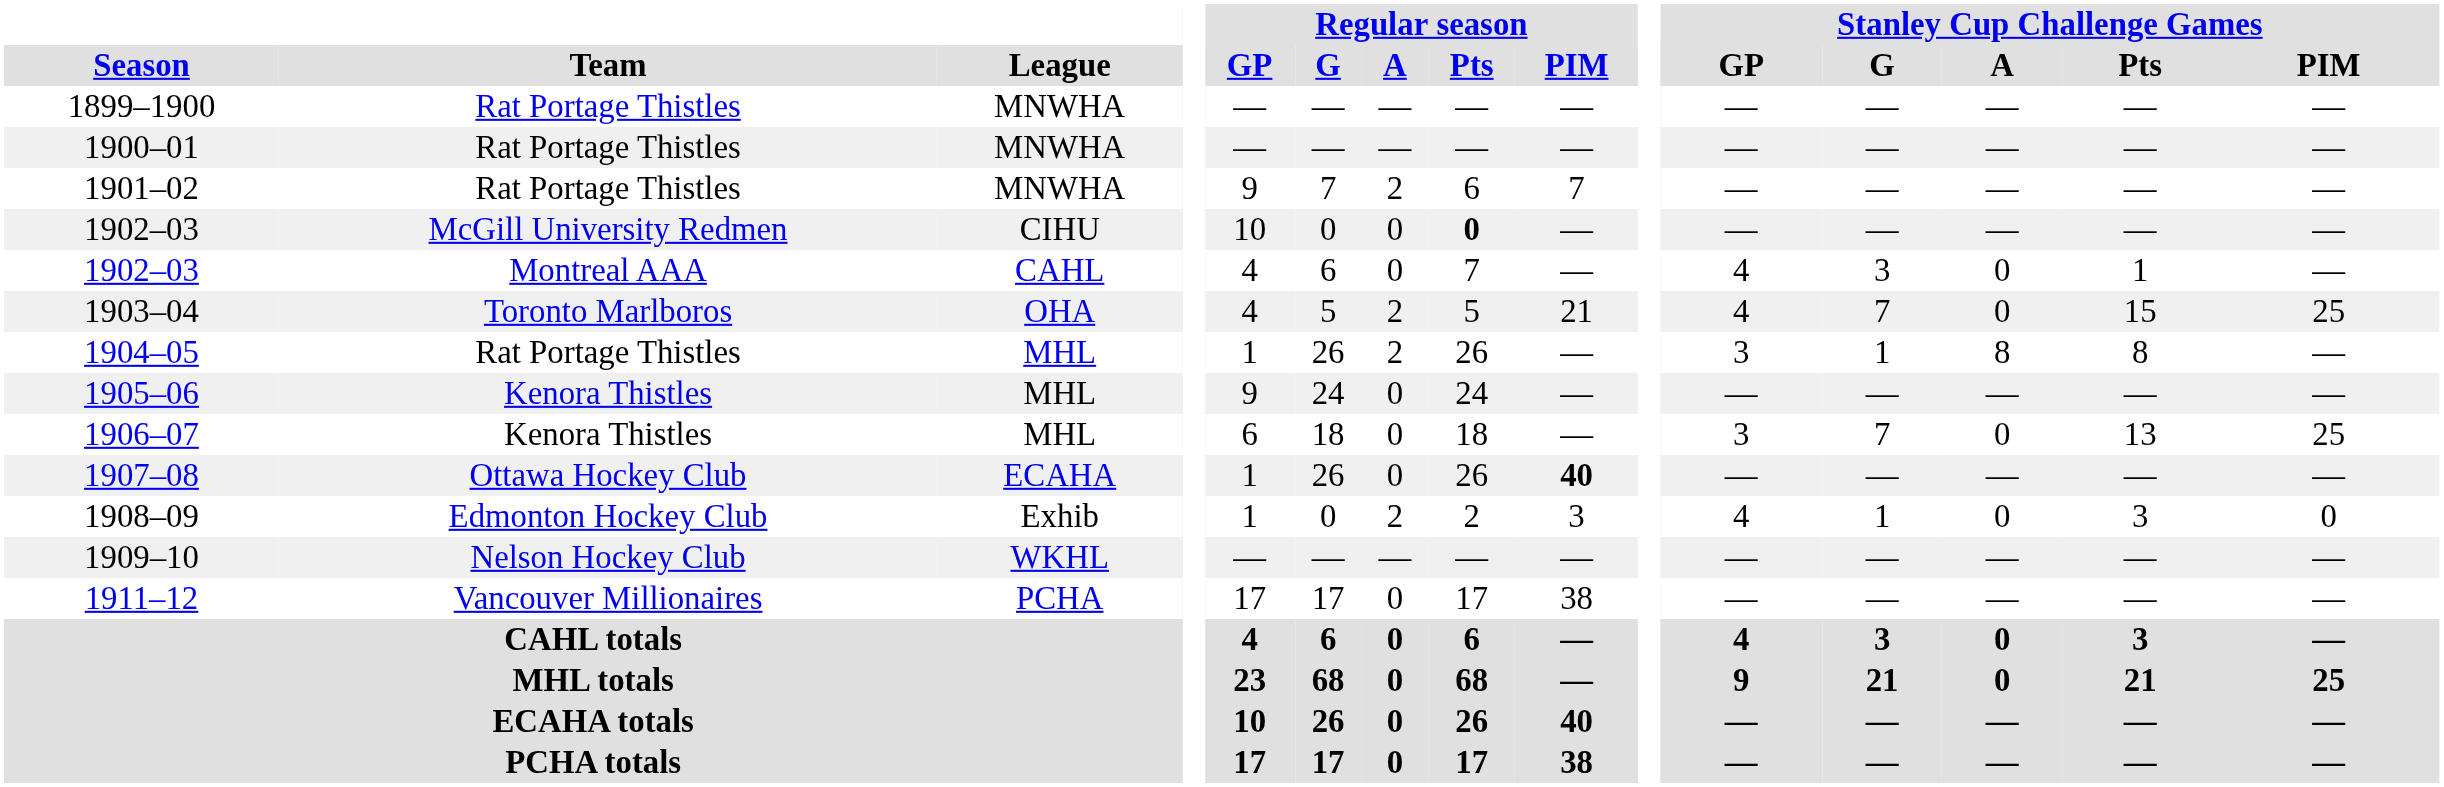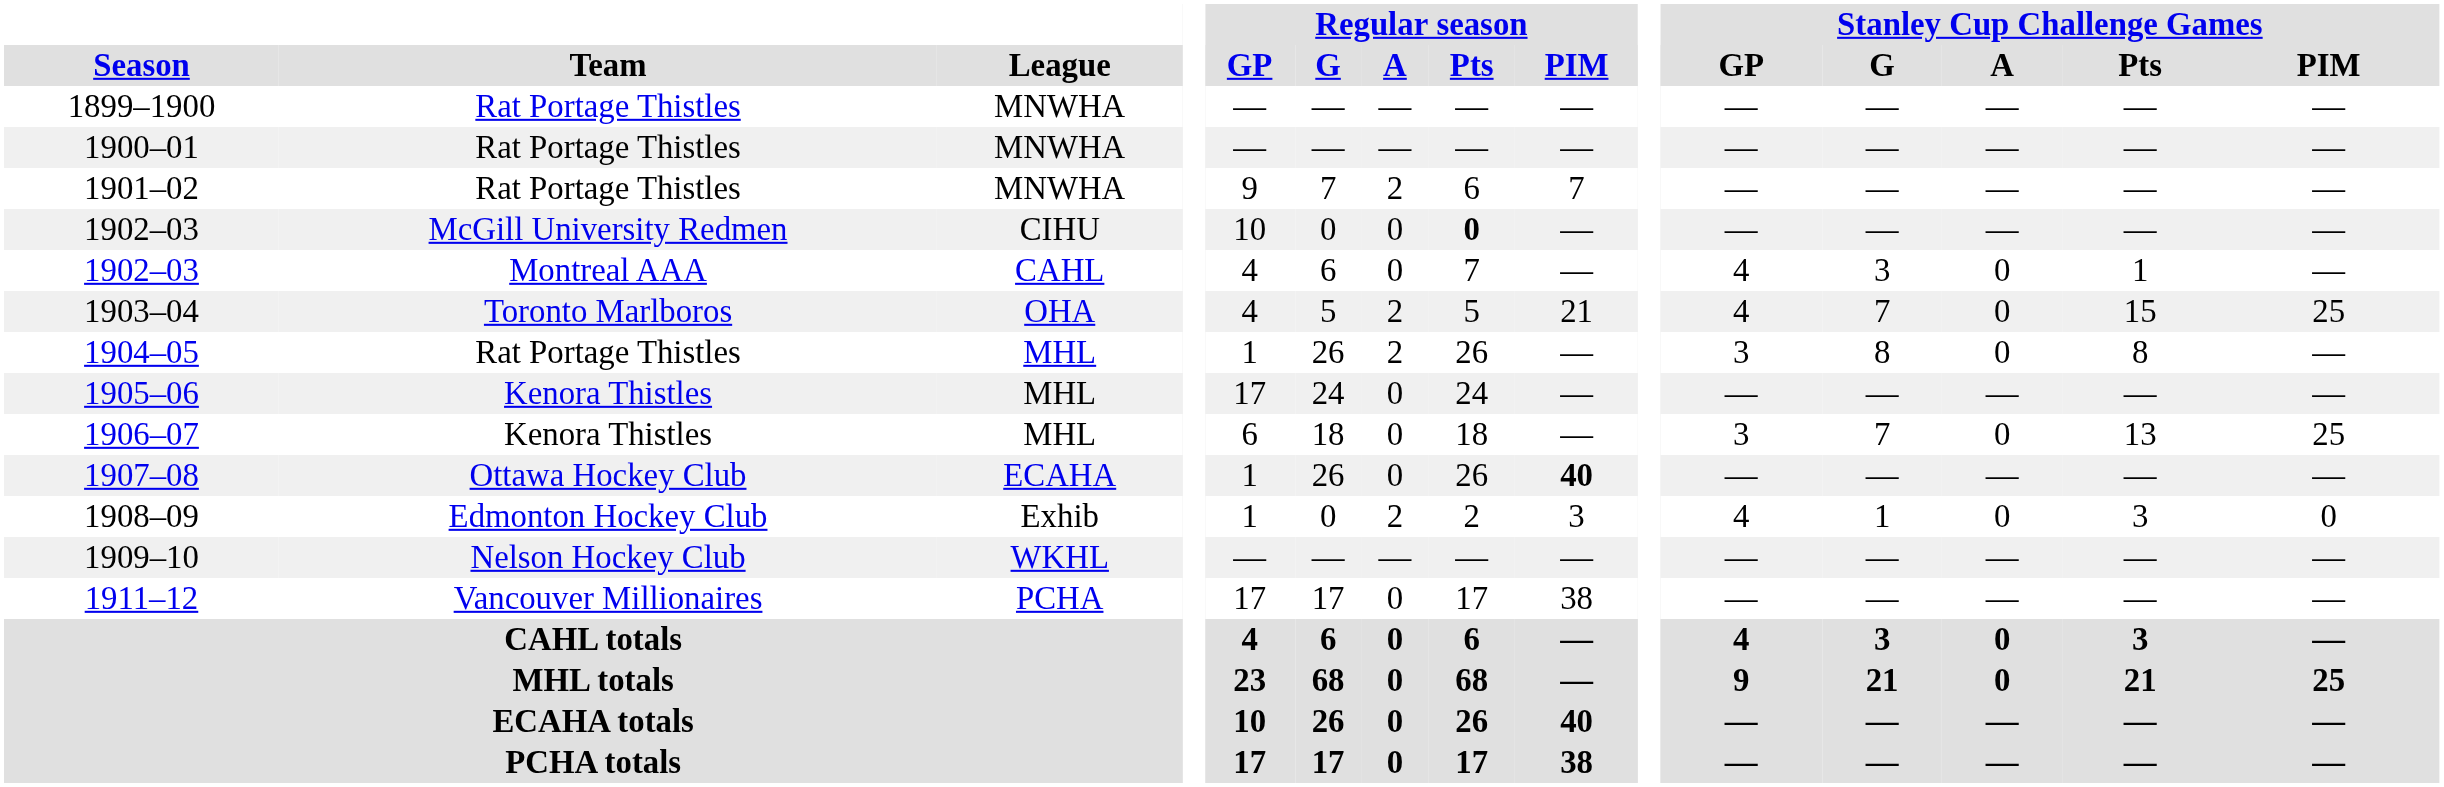 <table BORDER="0" CELLPADDING="1" CELLSPACING="0" width="75%" style="text-align:center">
 <tr bgcolor="#e0e0e0">
 <th colspan="3" bgcolor="#ffffff"> </th>
 <th rowspan="99" bgcolor="#ffffff"> </th>
 <th colspan="5"><a href='#'>Regular season</a></th>
 <th rowspan="99" bgcolor="#ffffff"> </th>
 <th colspan="5"><a href='#'>Stanley Cup Challenge Games</a></th>
 </tr>
 <tr bgcolor="#e0e0e0">
 <th><a href='#'>Season</a></th>
 <th>Team</th>
 <th>League</th>
 <th><a href='#'>GP</a></th>
 <th><a href='#'>G</a></th>
 <th><a href='#'>A</a></th>
 <th><a href='#'>Pts</a></th>
 <th><a href='#'>PIM</a></th>
 <th>GP</th>
 <th>G</th>
 <th>A</th>
 <th>Pts</th>
 <th>PIM</th>
 </tr>
 <tr>
 <td>1899–1900</td>
 <td><a href='#'>Rat Portage Thistles</a></td>
 <td>MNWHA</td>
 <td>—</td>
 <td>—</td>
 <td>—</td>
 <td>—</td>
 <td>—</td>
 <td>—</td>
 <td>—</td>
 <td>—</td>
 <td>—</td>
 <td>—</td>
 </tr>
 <tr bgcolor="#f0f0f0">
 <td>1900–01</td>
 <td>Rat Portage Thistles</td>
 <td>MNWHA</td>
 <td>—</td>
 <td>—</td>
 <td>—</td>
 <td>—</td>
 <td>—</td>
 <td>—</td>
 <td>—</td>
 <td>—</td>
 <td>—</td>
 <td>—</td>
 </tr>
 <tr>
 <td>1901–02</td>
 <td>Rat Portage Thistles</td>
 <td>MNWHA</td>
 <td>9</td>
 <td>7</td>
 <td>2</td>
 <td>6</td>
 <td>7</td>
 <td>—</td>
 <td>—</td>
 <td>—</td>
 <td>—</td>
 <td>—</td>
 </tr>
 <tr bgcolor="#f0f0f0">
 <td>1902–03</td>
 <td><a href='#'>McGill University Redmen</a></td>
 <td>CIHU</td>
 <td>10</td>
 <td>0</td>
 <td>0</td>
 <td><strong>0</strong></td>
 <td>—</td>
 <td>—</td>
 <td>—</td>
 <td>—</td>
 <td>—</td>
 <td>—</td>
 </tr>
 <tr>
 <td><a href='#'>1902–03</a></td>
 <td><a href='#'>Montreal AAA</a></td>
 <td><a href='#'>CAHL</a></td>
 <td>4</td>
 <td>6</td>
 <td>0</td>
 <td>7</td>
 <td>—</td>
 <td>4</td>
 <td>3</td>
 <td>0</td>
 <td>1</td>
 <td>—</td>
 </tr>
 <tr bgcolor="#f0f0f0">
 <td>1903–04</td>
 <td><a href='#'>Toronto Marlboros</a></td>
 <td><a href='#'>OHA</a></td>
 <td>4</td>
 <td>5</td>
 <td>2</td>
 <td>5</td>
 <td>21</td>
 <td>4</td>
 <td>7</td>
 <td>0</td>
 <td>15</td>
 <td>25</td>
 </tr>
 <tr>
 <td><a href='#'>1904–05</a></td>
 <td>Rat Portage Thistles</td>
 <td><a href='#'>MHL</a></td>
 <td>1</td>
 <td>26</td>
 <td>2</td>
 <td>26</td>
 <td>—</td>
 <td>3</td>
-<td>1</td>
 <td>8</td>
+<td>0</td>
 <td>8</td>
 <td>—</td>
 </tr>
 <tr bgcolor="#f0f0f0">
 <td><a href='#'>1905–06</a></td>
 <td><a href='#'>Kenora Thistles</a></td>
 <td>MHL</td>
-<td>9</td>
+<td>17</td>
 <td>24</td>
 <td>0</td>
 <td>24</td>
 <td>—</td>
 <td>—</td>
 <td>—</td>
 <td>—</td>
 <td>—</td>
 <td>—</td>
 </tr>
 <tr>
 <td><a href='#'>1906–07</a></td>
 <td>Kenora Thistles</td>
 <td>MHL</td>
 <td>6</td>
 <td>18</td>
 <td>0</td>
 <td>18</td>
 <td>—</td>
 <td>3</td>
 <td>7</td>
 <td>0</td>
 <td>13</td>
 <td>25</td>
 </tr>
 <tr bgcolor="#f0f0f0">
 <td><a href='#'>1907–08</a></td>
 <td><a href='#'>Ottawa Hockey Club</a></td>
 <td><a href='#'>ECAHA</a></td>
 <td>1</td>
 <td>26</td>
 <td>0</td>
 <td>26</td>
 <td><strong>40</strong></td>
 <td>—</td>
 <td>—</td>
 <td>—</td>
 <td>—</td>
 <td>—</td>
 </tr>
 <tr>
 <td>1908–09</td>
 <td><a href='#'>Edmonton Hockey Club</a></td>
 <td>Exhib</td>
 <td>1</td>
 <td>0</td>
 <td>2</td>
 <td>2</td>
 <td>3</td>
 <td>4</td>
 <td>1</td>
 <td>0</td>
 <td>3</td>
 <td>0</td>
 </tr>
 <tr bgcolor="#f0f0f0">
 <td>1909–10</td>
 <td><a href='#'>Nelson Hockey Club</a></td>
 <td><a href='#'>WKHL</a></td>
 <td>—</td>
 <td>—</td>
 <td>—</td>
 <td>—</td>
 <td>—</td>
 <td>—</td>
 <td>—</td>
 <td>—</td>
 <td>—</td>
 <td>—</td>
 </tr>
 <tr>
 <td><a href='#'>1911–12</a></td>
 <td><a href='#'>Vancouver Millionaires</a></td>
 <td><a href='#'>PCHA</a></td>
 <td>17</td>
 <td>17</td>
 <td>0</td>
 <td>17</td>
 <td>38</td>
 <td>—</td>
 <td>—</td>
 <td>—</td>
 <td>—</td>
 <td>—</td>
 </tr>
 <tr bgcolor="#e0e0e0">
 <th colspan="3">CAHL totals</th>
 <th>4</th>
 <th>6</th>
 <th>0</th>
 <th>6</th>
 <th>—</th>
 <th>4</th>
 <th>3</th>
 <th>0</th>
 <th>3</th>
 <th>—</th>
 </tr>
 <tr bgcolor="#e0e0e0">
 <th colspan="3">MHL totals</th>
 <th>23</th>
 <th>68</th>
 <th>0</th>
 <th>68</th>
 <th>—</th>
 <th>9</th>
 <th>21</th>
 <th>0</th>
 <th>21</th>
 <th>25</th>
 </tr>
 <tr bgcolor="#e0e0e0">
 <th colspan="3">ECAHA totals</th>
 <th>10</th>
 <th>26</th>
 <th>0</th>
 <th>26</th>
 <th>40</th>
 <th>—</th>
 <th>—</th>
 <th>—</th>
 <th>—</th>
 <th>—</th>
 </tr>
 <tr bgcolor="#e0e0e0">
 <th colspan="3">PCHA totals</th>
 <th>17</th>
 <th>17</th>
 <th>0</th>
 <th>17</th>
 <th>38</th>
 <th>—</th>
 <th>—</th>
 <th>—</th>
 <th>—</th>
 <th>—</th>
 </tr>
 </table>
